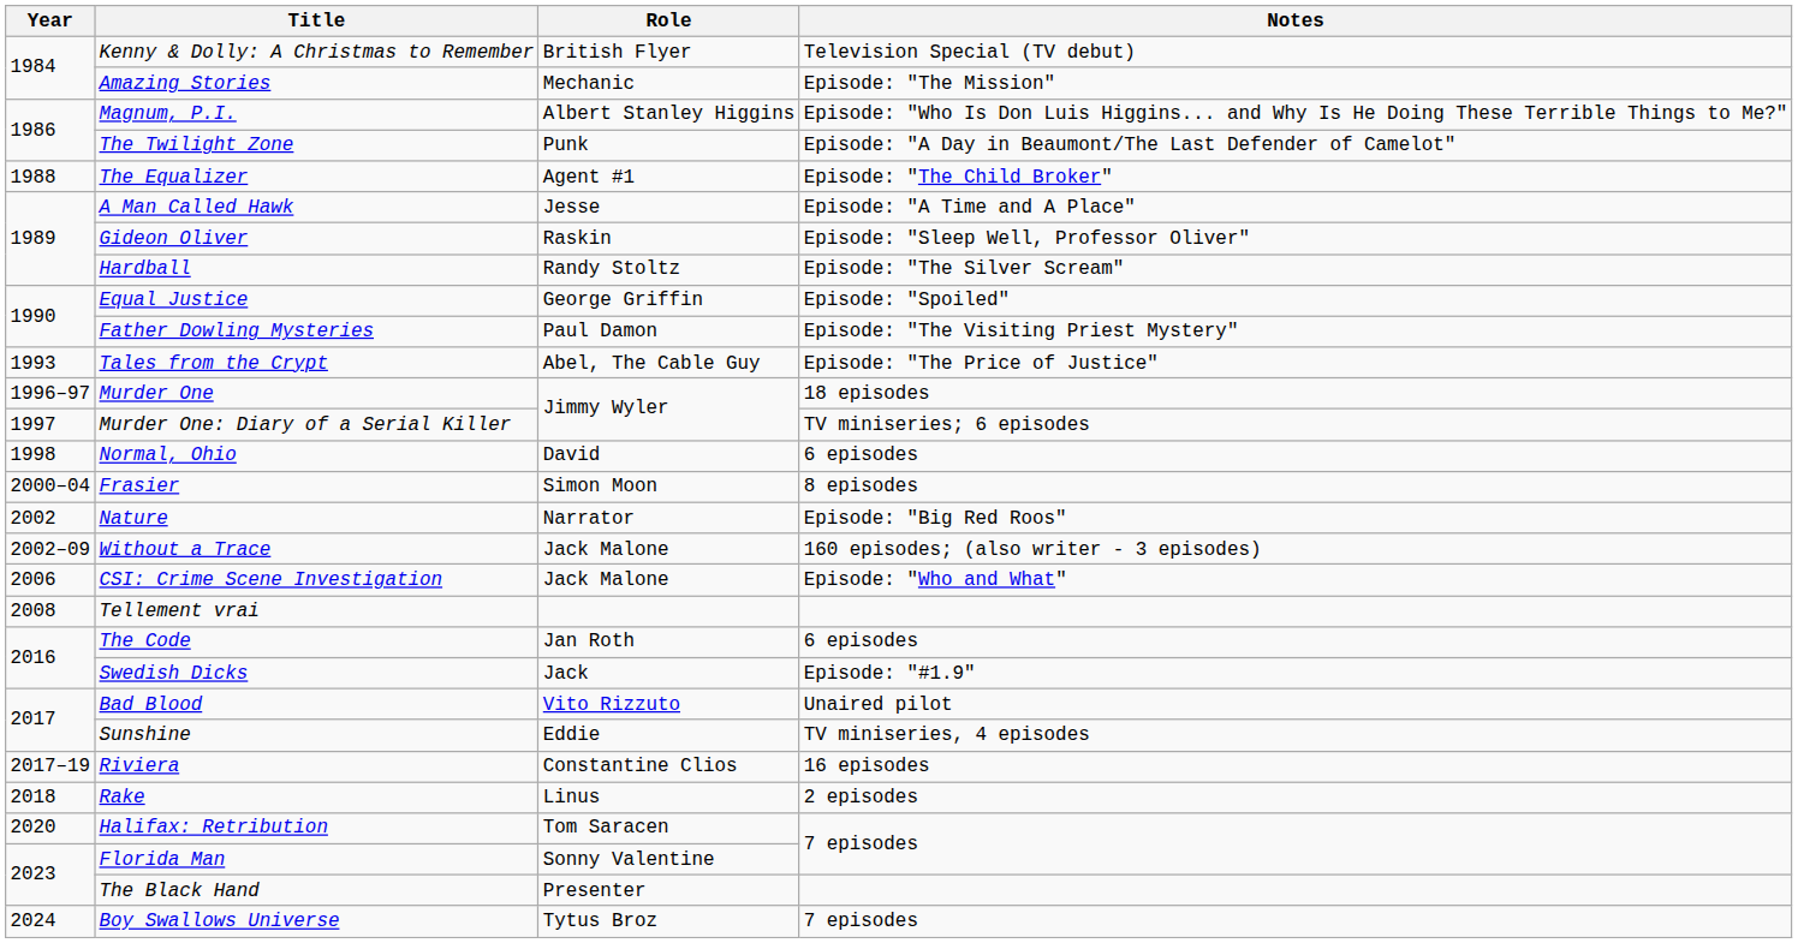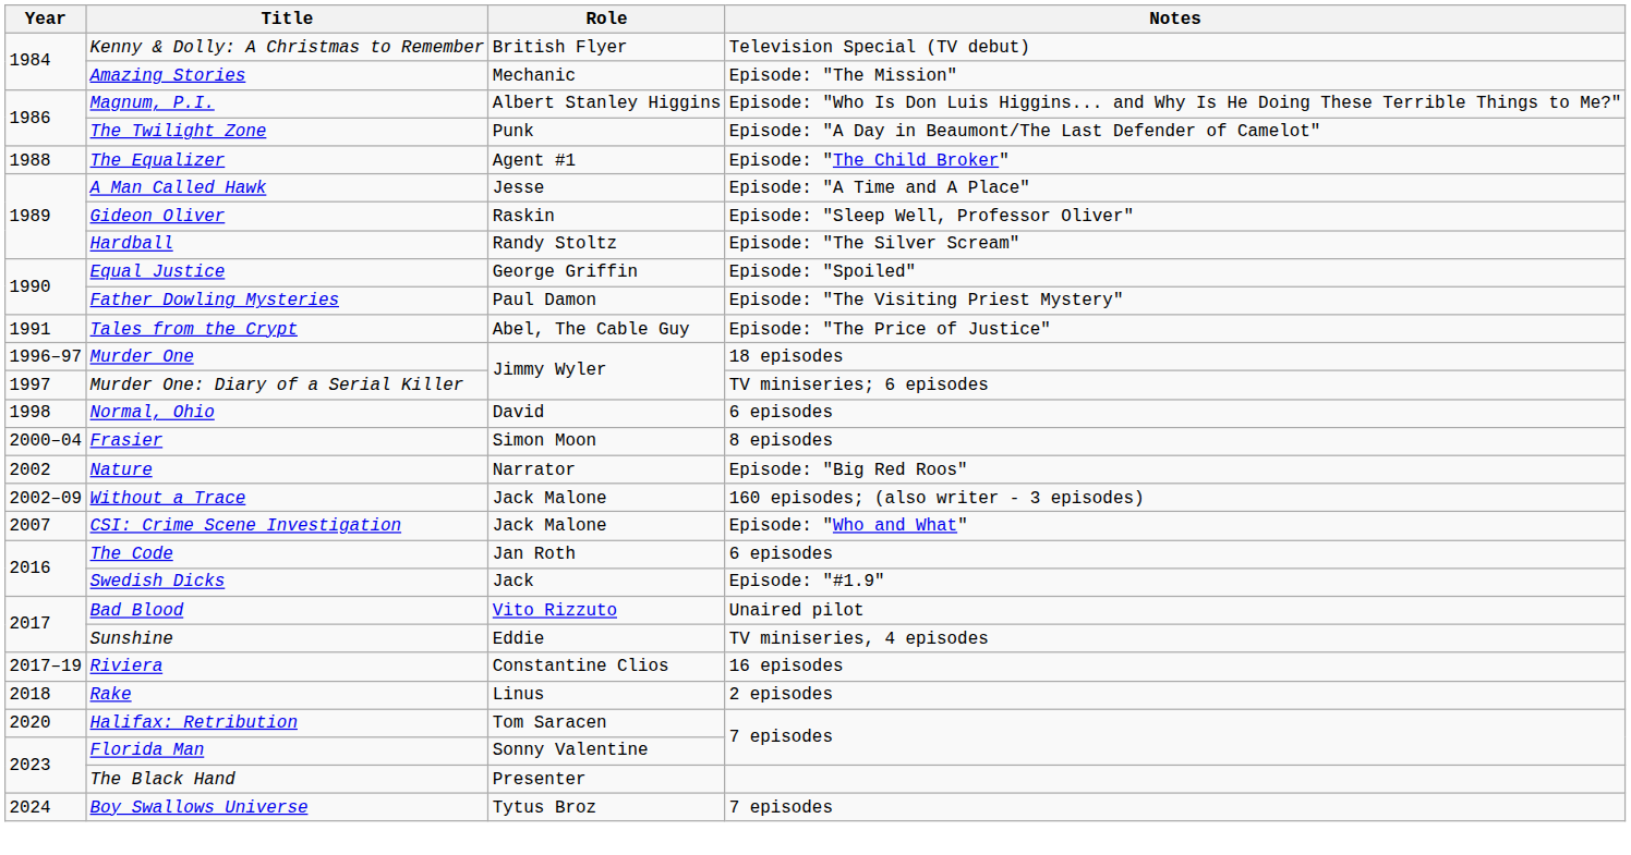 <table class="wikitable sortable">
 <tr>
 <th>Year</th>
 <th>Title</th>
 <th>Role</th>
 <th>Notes</th>
 </tr>
 <tr>
 <td rowspan="2">1984</td>
 <td><em>Kenny & Dolly: A Christmas to Remember</em></td>
 <td>British Flyer</td>
 <td>Television Special (TV debut)</td>
 </tr>
 <tr>
 <td><em><a href='#'>Amazing Stories</a></em></td>
 <td>Mechanic</td>
 <td>Episode: "The Mission"</td>
 </tr>
 <tr>
 <td rowspan="2">1986</td>
 <td><em><a href='#'>Magnum, P.I.</a></em></td>
 <td>Albert Stanley Higgins</td>
 <td>Episode: "Who Is Don Luis Higgins... and Why Is He Doing These Terrible Things to Me?"</td>
 </tr>
 <tr>
 <td><em><a href='#'>The Twilight Zone</a></em></td>
 <td>Punk</td>
 <td>Episode: "A Day in Beaumont/The Last Defender of Camelot"</td>
 </tr>
 <tr>
 <td>1988</td>
 <td><em><a href='#'>The Equalizer</a></em></td>
 <td>Agent #1</td>
 <td>Episode: "<a href='#'>The Child Broker</a>"</td>
 </tr>
 <tr>
 <td rowspan="3">1989</td>
 <td><em><a href='#'>A Man Called Hawk</a></em></td>
 <td>Jesse</td>
 <td>Episode: "A Time and A Place"</td>
 </tr>
 <tr>
 <td><em><a href='#'>Gideon Oliver</a></em></td>
 <td>Raskin</td>
 <td>Episode: "Sleep Well, Professor Oliver"</td>
 </tr>
 <tr>
 <td><em><a href='#'>Hardball</a></em></td>
 <td>Randy Stoltz</td>
 <td>Episode: "The Silver Scream"</td>
 </tr>
 <tr>
 <td rowspan="2">1990</td>
 <td><em><a href='#'>Equal Justice</a></em></td>
 <td>George Griffin</td>
 <td>Episode: "Spoiled"</td>
 </tr>
 <tr>
 <td><em><a href='#'>Father Dowling Mysteries</a></em></td>
 <td>Paul Damon</td>
 <td>Episode: "The Visiting Priest Mystery"</td>
 </tr>
 <tr>
-<td>1993</td>
+<td>1991</td>
 <td><em><a href='#'>Tales from the Crypt</a></em></td>
 <td>Abel, The Cable Guy</td>
 <td>Episode: "The Price of Justice"</td>
 </tr>
 <tr>
 <td>1996–97</td>
 <td><em><a href='#'>Murder One</a></em></td>
 <td rowspan="2">Jimmy Wyler</td>
 <td>18 episodes</td>
 </tr>
 <tr>
 <td>1997</td>
 <td><em>Murder One: Diary of a Serial Killer</em></td>
 <td>TV miniseries; 6 episodes</td>
 </tr>
 <tr>
 <td>1998</td>
 <td><em><a href='#'>Normal, Ohio</a></em></td>
 <td>David</td>
 <td>6 episodes</td>
 </tr>
 <tr>
 <td>2000–04</td>
 <td><em><a href='#'>Frasier</a></em></td>
 <td>Simon Moon</td>
 <td>8 episodes</td>
 </tr>
 <tr>
 <td>2002</td>
 <td><em><a href='#'>Nature</a></em></td>
 <td>Narrator</td>
 <td>Episode: "Big Red Roos"</td>
 </tr>
 <tr>
 <td>2002–09</td>
 <td><em><a href='#'>Without a Trace</a></em></td>
 <td>Jack Malone</td>
 <td>160 episodes; (also writer - 3 episodes)</td>
 </tr>
 <tr>
-<td>2006</td>
+<td>2007</td>
 <td><em><a href='#'>CSI: Crime Scene Investigation</a></em></td>
 <td>Jack Malone</td>
 <td>Episode: "<a href='#'>Who and What</a>"</td>
-</tr>
-<tr>
-<td>2008</td>
-<td><em>Tellement vrai</em></td>
-<td></td>
-<td></td>
 </tr>
 <tr>
 <td rowspan="2">2016</td>
 <td><em><a href='#'>The Code</a></em></td>
 <td>Jan Roth</td>
 <td>6 episodes</td>
 </tr>
 <tr>
 <td><em><a href='#'>Swedish Dicks</a></em></td>
 <td>Jack</td>
 <td>Episode: "#1.9"</td>
 </tr>
 <tr>
 <td rowspan="2">2017</td>
 <td><em><a href='#'>Bad Blood</a></em></td>
 <td><a href='#'>Vito Rizzuto</a></td>
 <td>Unaired pilot</td>
 </tr>
 <tr>
 <td><em>Sunshine</em></td>
 <td>Eddie</td>
 <td>TV miniseries, 4 episodes</td>
 </tr>
 <tr>
 <td>2017–19</td>
 <td><em><a href='#'>Riviera</a></em></td>
 <td>Constantine Clios</td>
 <td>16 episodes</td>
 </tr>
 <tr>
 <td>2018</td>
 <td><em><a href='#'>Rake</a></em></td>
 <td>Linus</td>
 <td>2 episodes</td>
 </tr>
 <tr>
 <td>2020</td>
 <td><em><a href='#'>Halifax: Retribution</a></em></td>
 <td>Tom Saracen</td>
 <td rowspan="2">7 episodes</td>
 </tr>
 <tr>
 <td rowspan="2">2023</td>
 <td><em><a href='#'>Florida Man</a></em></td>
 <td>Sonny Valentine</td>
 </tr>
 <tr>
 <td><em>The Black Hand</em></td>
 <td>Presenter</td>
 <td></td>
 </tr>
 <tr>
 <td>2024</td>
 <td><em><a href='#'>Boy Swallows Universe</a></em></td>
 <td>Tytus Broz</td>
 <td>7 episodes</td>
 </tr>
 </table>
